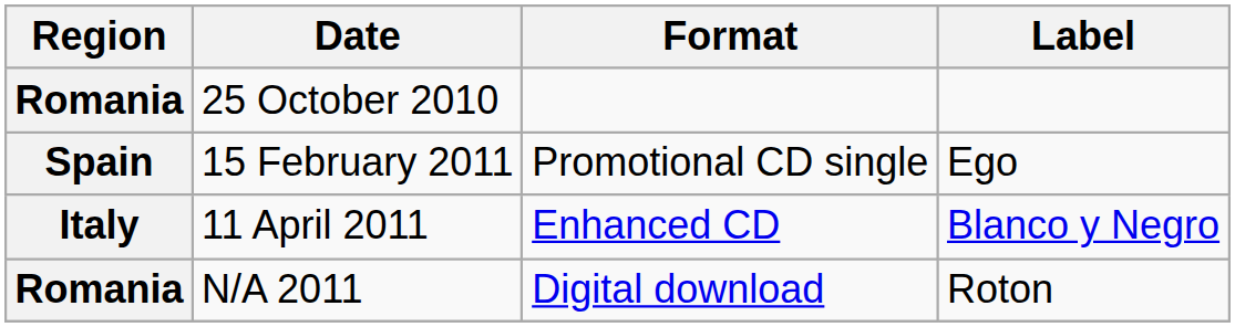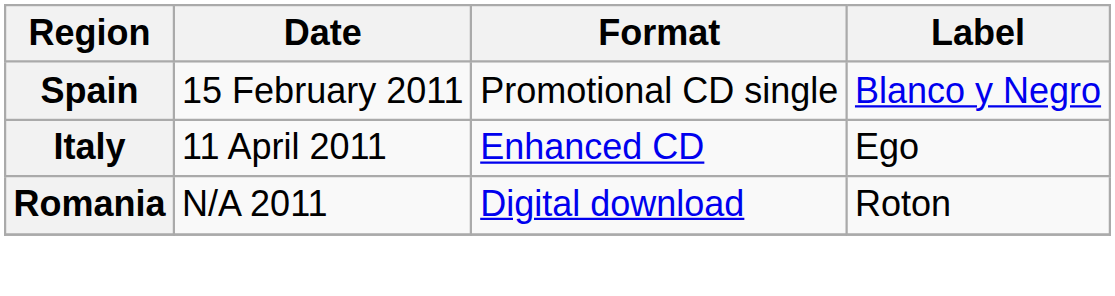 <table class="wikitable plainrowheaders unsortable">
 <tr>
 <th>Region</th>
 <th>Date</th>
 <th>Format</th>
 <th>Label</th>
 </tr>
 <tr>
-<th scope="row">Romania</th>
-<td>25 October 2010</td>
-<td></td>
-<td></td>
-</tr>
-<tr>
 <th scope="row">Spain</th>
 <td>15 February 2011</td>
 <td rowspan="1">Promotional CD single</td>
-<td>Ego</td>
+<td><a href='#'>Blanco y Negro</a></td>
 </tr>
 <tr>
 <th scope="row">Italy</th>
 <td>11 April 2011</td>
 <td><a href='#'>Enhanced CD</a></td>
-<td><a href='#'>Blanco y Negro</a></td>
+<td>Ego</td>
 </tr>
 <tr>
 <th scope="row">Romania</th>
 <td>N/A 2011</td>
 <td><a href='#'>Digital download</a></td>
 <td>Roton</td>
 </tr>
 <tr>
 </tr>
 </table>
